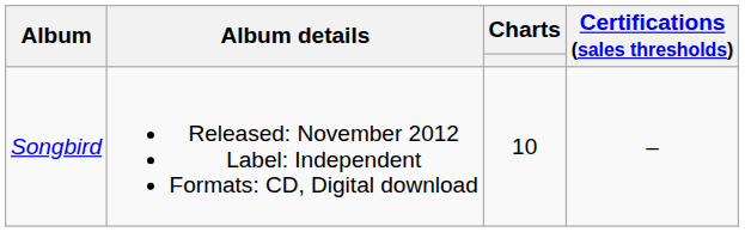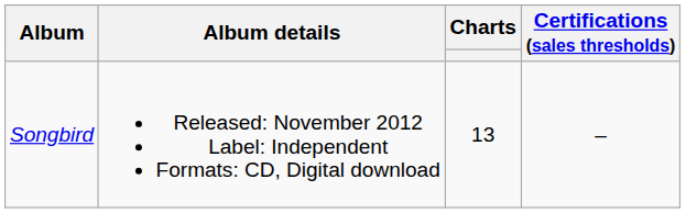 <table class="wikitable plainrowheaders" style="text-align:center;">
 <tr>
 <th rowspan="2">Album</th>
 <th rowspan="2">Album details</th>
 <th colspan="1">Charts</th>
 <th rowspan="2"><a href='#'>Certifications</a><br><small>(<a href='#'>sales thresholds</a>)</small></th>
 </tr>
 <tr>
 <th colspan="1" style="width:3em;font-size:90%;"></th>
 </tr>
 <tr>
 <td align="left"><em><a href='#'>Songbird</a></em></td>
 <td><br><ul><li>Released: November 2012</li><li>Label: Independent</li><li>Formats: CD, Digital download</li></ul></td>
-<td>10</td>
+<td>13</td>
 <td>–</td>
 </tr>
 </table>
